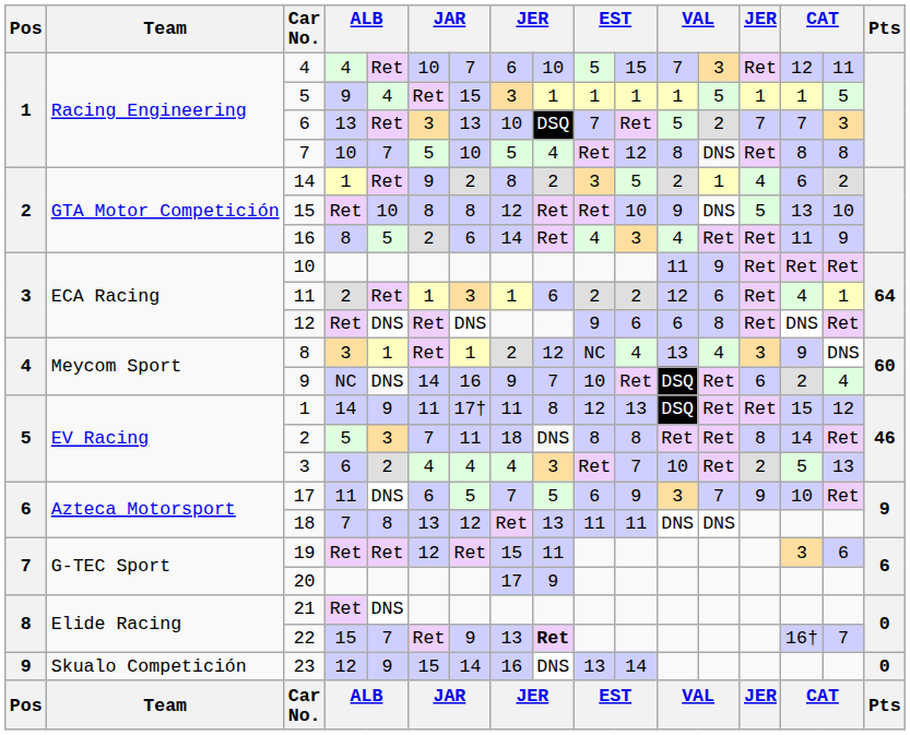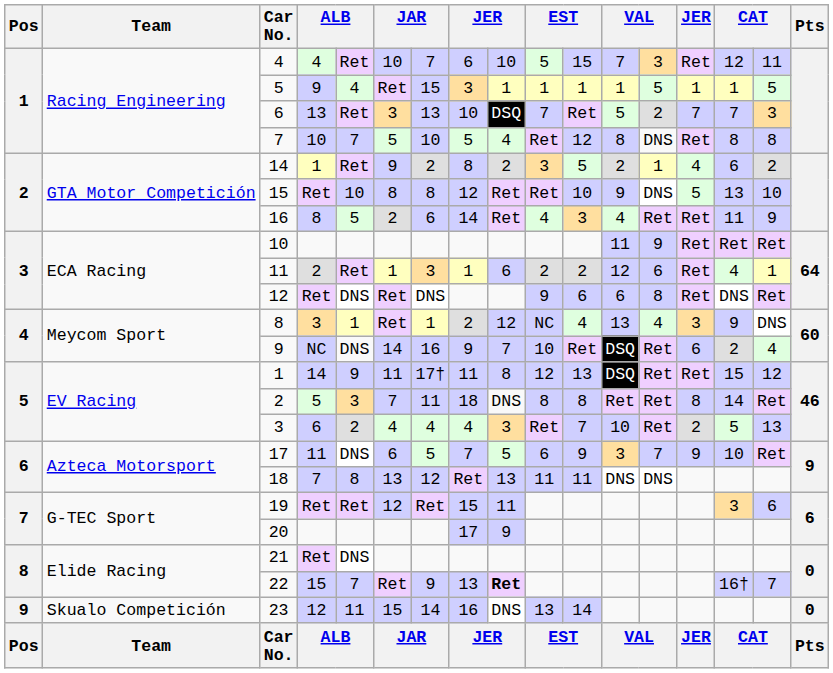 <table class="wikitable" style="font-size: 85%; text-align:center">
 <tr valign="top">
 <th valign="middle">Pos</th>
 <th valign="middle">Team</th>
 <th valign="middle">Car<br>No.</th>
 <th colspan=2><a href='#'>ALB</a><br></th>
 <th colspan=2><a href='#'>JAR</a><br></th>
 <th colspan=2><a href='#'>JER</a><br></th>
 <th colspan=2><a href='#'>EST</a><br></th>
 <th colspan=2><a href='#'>VAL</a><br></th>
 <th><a href='#'>JER</a><br></th>
 <th colspan=2><a href='#'>CAT</a><br></th>
 <th valign="middle">Pts</th>
 </tr>
 <tr>
 <th rowspan=4>1</th>
 <td rowspan=4 align=left><a href='#'>Racing Engineering</a></td>
 <td>4</td>
 <td style="background:#DFFFDF;">4</td>
 <td style="background:#EFCFFF;">Ret</td>
 <td style="background:#cfcfff;">10</td>
 <td style="background:#cfcfff;">7</td>
 <td style="background:#cfcfff;">6</td>
 <td style="background:#cfcfff;">10</td>
 <td style="background:#DFFFDF;">5</td>
 <td style="background:#cfcfff;">15</td>
 <td style="background:#cfcfff;">7</td>
 <td style="background:#FFDF9F;">3</td>
 <td style="background:#EFCFFF;">Ret</td>
 <td style="background:#cfcfff;">12</td>
 <td style="background:#cfcfff;">11</td>
 <th rowspan=4></th>
 </tr>
 <tr>
 <td>5</td>
 <td style="background:#cfcfff;">9</td>
 <td style="background:#DFFFDF;">4</td>
 <td style="background:#EFCFFF;">Ret</td>
 <td style="background:#cfcfff;">15</td>
 <td style="background:#FFDF9F;">3</td>
 <td style="background:#FFFFBF;">1</td>
 <td style="background:#FFFFBF;">1</td>
 <td style="background:#FFFFBF;">1</td>
 <td style="background:#FFFFBF;">1</td>
 <td style="background:#DFFFDF;">5</td>
 <td style="background:#FFFFBF;">1</td>
 <td style="background:#FFFFBF;">1</td>
 <td style="background:#DFFFDF;">5</td>
 </tr>
 <tr>
 <td>6</td>
 <td style="background:#cfcfff;">13</td>
 <td style="background:#EFCFFF;">Ret</td>
 <td style="background:#FFDF9F;">3</td>
 <td style="background:#cfcfff;">13</td>
 <td style="background:#cfcfff;">10</td>
 <td style="background:#000000; color:white">DSQ</td>
 <td style="background:#cfcfff;">7</td>
 <td style="background:#EFCFFF;">Ret</td>
 <td style="background:#DFFFDF;">5</td>
 <td style="background:#DFDFDF;">2</td>
 <td style="background:#cfcfff;">7</td>
 <td style="background:#cfcfff;">7</td>
 <td style="background:#FFDF9F;">3</td>
 </tr>
 <tr>
 <td>7</td>
 <td style="background:#cfcfff;">10</td>
 <td style="background:#cfcfff;">7</td>
 <td style="background:#DFFFDF;">5</td>
 <td style="background:#cfcfff;">10</td>
 <td style="background:#DFFFDF;">5</td>
 <td style="background:#DFFFDF;">4</td>
 <td style="background:#EFCFFF;">Ret</td>
 <td style="background:#cfcfff;">12</td>
 <td style="background:#cfcfff;">8</td>
 <td>DNS</td>
 <td style="background:#EFCFFF;">Ret</td>
 <td style="background:#cfcfff;">8</td>
 <td style="background:#cfcfff;">8</td>
 </tr>
 <tr>
 <th rowspan=3>2</th>
 <td align=left rowspan=3 nowrap><a href='#'>GTA Motor Competición</a></td>
 <td>14</td>
 <td style="background:#FFFFBF;">1</td>
 <td style="background:#EFCFFF;">Ret</td>
 <td style="background:#cfcfff;">9</td>
 <td style="background:#DFDFDF;">2</td>
 <td style="background:#cfcfff;">8</td>
 <td style="background:#DFDFDF;">2</td>
 <td style="background:#FFDF9F;">3</td>
 <td style="background:#DFFFDF;">5</td>
 <td style="background:#DFDFDF;">2</td>
 <td style="background:#FFFFBF;">1</td>
 <td style="background:#DFFFDF;">4</td>
 <td style="background:#cfcfff;">6</td>
 <td style="background:#DFDFDF;">2</td>
 <th rowspan=3></th>
 </tr>
 <tr>
 <td>15</td>
 <td style="background:#EFCFFF;">Ret</td>
 <td style="background:#cfcfff;">10</td>
 <td style="background:#cfcfff;">8</td>
 <td style="background:#cfcfff;">8</td>
 <td style="background:#cfcfff;">12</td>
 <td style="background:#EFCFFF;">Ret</td>
 <td style="background:#EFCFFF;">Ret</td>
 <td style="background:#cfcfff;">10</td>
 <td style="background:#cfcfff;">9</td>
 <td style="background:#FFFFFF;">DNS</td>
 <td style="background:#DFFFDF;">5</td>
 <td style="background:#cfcfff;">13</td>
 <td style="background:#cfcfff;">10</td>
 </tr>
 <tr>
 <td>16</td>
 <td style="background:#cfcfff;">8</td>
 <td style="background:#DFFFDF;">5</td>
 <td style="background:#DFDFDF;">2</td>
 <td style="background:#cfcfff;">6</td>
 <td style="background:#cfcfff;">14</td>
 <td style="background:#EFCFFF;">Ret</td>
 <td style="background:#DFFFDF;">4</td>
 <td style="background:#FFDF9F;">3</td>
 <td style="background:#DFFFDF;">4</td>
 <td style="background:#EFCFFF;">Ret</td>
 <td style="background:#EFCFFF;">Ret</td>
 <td style="background:#cfcfff;">11</td>
 <td style="background:#cfcfff;">9</td>
 </tr>
 <tr>
 <th rowspan=3>3</th>
 <td align=left rowspan=3>ECA Racing</td>
 <td>10</td>
 <td></td>
 <td></td>
 <td></td>
 <td></td>
 <td></td>
 <td></td>
 <td></td>
 <td></td>
 <td style="background:#cfcfff;">11</td>
 <td style="background:#cfcfff;">9</td>
 <td style="background:#EFCFFF;">Ret</td>
 <td style="background:#EFCFFF;">Ret</td>
 <td style="background:#EFCFFF;">Ret</td>
 <th rowspan=3>64</th>
 </tr>
 <tr>
 <td>11</td>
 <td style="background:#DFDFDF;">2</td>
 <td style="background:#EFCFFF;">Ret</td>
 <td style="background:#FFFFBF;">1</td>
 <td style="background:#FFDF9F;">3</td>
 <td style="background:#FFFFBF;">1</td>
 <td style="background:#cfcfff;">6</td>
 <td style="background:#DFDFDF;">2</td>
 <td style="background:#DFDFDF;">2</td>
 <td style="background:#cfcfff;">12</td>
 <td style="background:#cfcfff;">6</td>
 <td style="background:#EFCFFF;">Ret</td>
 <td style="background:#DFFFDF;">4</td>
 <td style="background:#FFFFBF;">1</td>
 </tr>
 <tr>
 <td>12</td>
 <td style="background:#EFCFFF;">Ret</td>
 <td style="background:#FFFFFF;">DNS</td>
 <td style="background:#EFCFFF;">Ret</td>
 <td style="background:#FFFFFF;">DNS</td>
 <td></td>
 <td></td>
 <td style="background:#cfcfff;">9</td>
 <td style="background:#cfcfff;">6</td>
 <td style="background:#cfcfff;">6</td>
 <td style="background:#cfcfff;">8</td>
 <td style="background:#EFCFFF;">Ret</td>
 <td style="background:#FFFFFF;">DNS</td>
 <td style="background:#EFCFFF;">Ret</td>
 </tr>
 <tr>
 <th rowspan=2>4</th>
 <td align=left rowspan=2>Meycom Sport</td>
 <td>8</td>
 <td style="background:#FFDF9F;">3</td>
 <td style="background:#FFFFBF;">1</td>
 <td style="background:#EFCFFF;">Ret</td>
 <td style="background:#FFFFBF;">1</td>
 <td style="background:#DFDFDF;">2</td>
 <td style="background:#cfcfff;">12</td>
 <td style="background:#cfcfff;">NC</td>
 <td style="background:#DFFFDF;">4</td>
 <td style="background:#cfcfff;">13</td>
 <td style="background:#DFFFDF;">4</td>
 <td style="background:#FFDF9F;">3</td>
 <td style="background:#cfcfff;">9</td>
 <td style="background:#FFFFFF;">DNS</td>
 <th rowspan=2>60</th>
 </tr>
 <tr>
 <td>9</td>
 <td style="background:#cfcfff;">NC</td>
 <td>DNS</td>
 <td style="background:#cfcfff;">14</td>
 <td style="background:#cfcfff;">16</td>
 <td style="background:#cfcfff;">9</td>
 <td style="background:#cfcfff;">7</td>
 <td style="background:#cfcfff;">10</td>
 <td style="background:#EFCFFF;">Ret</td>
 <td style="background:#000000; color:white">DSQ</td>
 <td style="background:#EFCFFF;">Ret</td>
 <td style="background:#cfcfff;">6</td>
 <td style="background:#DFDFDF;">2</td>
 <td style="background:#DFFFDF;">4</td>
 </tr>
 <tr>
 <th rowspan=3>5</th>
 <td align=left rowspan=3><a href='#'>EV Racing</a></td>
 <td>1</td>
 <td style="background:#cfcfff;">14</td>
 <td style="background:#cfcfff;">9</td>
 <td style="background:#cfcfff;">11</td>
 <td style="background:#cfcfff;">17†</td>
 <td style="background:#cfcfff;">11</td>
 <td style="background:#cfcfff;">8</td>
 <td style="background:#cfcfff;">12</td>
 <td style="background:#cfcfff;">13</td>
 <td style="background:#000000; color:white">DSQ</td>
 <td style="background:#EFCFFF;">Ret</td>
 <td style="background:#EFCFFF;">Ret</td>
 <td style="background:#cfcfff;">15</td>
 <td style="background:#cfcfff;">12</td>
 <th rowspan=3>46</th>
 </tr>
 <tr>
 <td>2</td>
 <td style="background:#DFFFDF;">5</td>
 <td style="background:#FFDF9F;">3</td>
 <td style="background:#cfcfff;">7</td>
 <td style="background:#cfcfff;">11</td>
 <td style="background:#cfcfff;">18</td>
 <td>DNS</td>
 <td style="background:#cfcfff;">8</td>
 <td style="background:#cfcfff;">8</td>
 <td style="background:#EFCFFF;">Ret</td>
 <td style="background:#EFCFFF;">Ret</td>
 <td style="background:#cfcfff;">8</td>
 <td style="background:#cfcfff;">14</td>
 <td style="background:#EFCFFF;">Ret</td>
 </tr>
 <tr>
 <td>3</td>
 <td style="background:#cfcfff;">6</td>
 <td style="background:#DFDFDF;">2</td>
 <td style="background:#DFFFDF;">4</td>
 <td style="background:#DFFFDF;">4</td>
 <td style="background:#DFFFDF;">4</td>
 <td style="background:#FFDF9F;">3</td>
 <td style="background:#EFCFFF;">Ret</td>
 <td style="background:#cfcfff;">7</td>
 <td style="background:#cfcfff;">10</td>
 <td style="background:#EFCFFF;">Ret</td>
 <td style="background:#DFDFDF;">2</td>
 <td style="background:#DFFFDF;">5</td>
 <td style="background:#cfcfff;">13</td>
 </tr>
 <tr>
 <th rowspan=2>6</th>
 <td align=left rowspan=2><a href='#'>Azteca Motorsport</a></td>
 <td>17</td>
 <td style="background:#cfcfff;">11</td>
 <td style="background:#FFFFFF;">DNS</td>
 <td style="background:#cfcfff;">6</td>
 <td style="background:#DFFFDF;">5</td>
 <td style="background:#cfcfff;">7</td>
 <td style="background:#DFFFDF;">5</td>
 <td style="background:#cfcfff;">6</td>
 <td style="background:#cfcfff;">9</td>
 <td style="background:#FFDF9F;">3</td>
 <td style="background:#cfcfff;">7</td>
 <td style="background:#cfcfff;">9</td>
 <td style="background:#cfcfff;">10</td>
 <td style="background:#EFCFFF;">Ret</td>
 <th rowspan=2>9</th>
 </tr>
 <tr>
 <td>18</td>
 <td style="background:#cfcfff;">7</td>
 <td style="background:#cfcfff;">8</td>
 <td style="background:#cfcfff;">13</td>
 <td style="background:#cfcfff;">12</td>
 <td style="background:#EFCFFF;">Ret</td>
 <td style="background:#cfcfff;">13</td>
 <td style="background:#cfcfff;">11</td>
 <td style="background:#cfcfff;">11</td>
 <td style="background:#FFFFFF;">DNS</td>
 <td style="background:#FFFFFF;">DNS</td>
 <td></td>
 <td></td>
 <td></td>
 </tr>
 <tr>
 <th rowspan=2>7</th>
 <td align=left rowspan=2>G-TEC Sport</td>
 <td>19</td>
 <td style="background:#EFCFFF;">Ret</td>
 <td style="background:#EFCFFF;">Ret</td>
 <td style="background:#cfcfff;">12</td>
 <td style="background:#EFCFFF;">Ret</td>
 <td style="background:#cfcfff;">15</td>
 <td style="background:#cfcfff;">11</td>
 <td></td>
 <td></td>
 <td></td>
 <td></td>
 <td></td>
 <td style="background:#FFDF9F;">3</td>
 <td style="background:#cfcfff;">6</td>
 <th rowspan=2>6</th>
 </tr>
 <tr>
 <td>20</td>
 <td></td>
 <td></td>
 <td></td>
 <td></td>
 <td style="background:#cfcfff;">17</td>
 <td style="background:#cfcfff;">9</td>
 <td></td>
 <td></td>
 <td></td>
 <td></td>
 <td></td>
 <td></td>
 <td></td>
 </tr>
 <tr>
 <th rowspan=2>8</th>
 <td align=left rowspan=2>Elide Racing</td>
 <td>21</td>
 <td style="background:#EFCFFF;">Ret</td>
 <td style="background:#FFFFFF;">DNS</td>
 <td></td>
 <td></td>
 <td></td>
 <td></td>
 <td></td>
 <td></td>
 <td></td>
 <td></td>
 <td></td>
 <td></td>
 <td></td>
 <th rowspan=2>0</th>
 </tr>
 <tr>
 <td>22</td>
 <td style="background:#cfcfff;">15</td>
 <td style="background:#cfcfff;">7</td>
 <td style="background:#EFCFFF;">Ret</td>
 <td style="background:#cfcfff;">9</td>
 <td style="background:#cfcfff;">13</td>
 <td style="background:#EFCFFF;"><strong>Ret</strong></td>
 <td></td>
 <td></td>
 <td></td>
 <td></td>
 <td></td>
 <td style="background:#cfcfff;">16†</td>
 <td style="background:#cfcfff;">7</td>
 </tr>
 <tr>
 <th>9</th>
 <td align=left>Skualo Competición</td>
 <td>23</td>
 <td style="background:#cfcfff;">12</td>
-<td style="background:#cfcfff;">9</td>
+<td style="background:#cfcfff;">11</td>
 <td style="background:#cfcfff;">15</td>
 <td style="background:#cfcfff;">14</td>
 <td style="background:#cfcfff;">16</td>
 <td style="background:#FFFFFF;">DNS</td>
 <td style="background:#cfcfff;">13</td>
 <td style="background:#cfcfff;">14</td>
 <td></td>
 <td></td>
 <td></td>
 <td></td>
 <td></td>
 <th>0</th>
 </tr>
 <tr valign="top">
 <th valign="middle">Pos</th>
 <th valign="middle">Team</th>
 <th valign="middle">Car<br>No.</th>
 <th colspan=2><a href='#'>ALB</a><br></th>
 <th colspan=2><a href='#'>JAR</a><br></th>
 <th colspan=2><a href='#'>JER</a><br></th>
 <th colspan=2><a href='#'>EST</a><br></th>
 <th colspan=2><a href='#'>VAL</a><br></th>
 <th><a href='#'>JER</a><br></th>
 <th colspan=2><a href='#'>CAT</a><br></th>
 <th valign="middle">Pts</th>
 </tr>
 </table>
